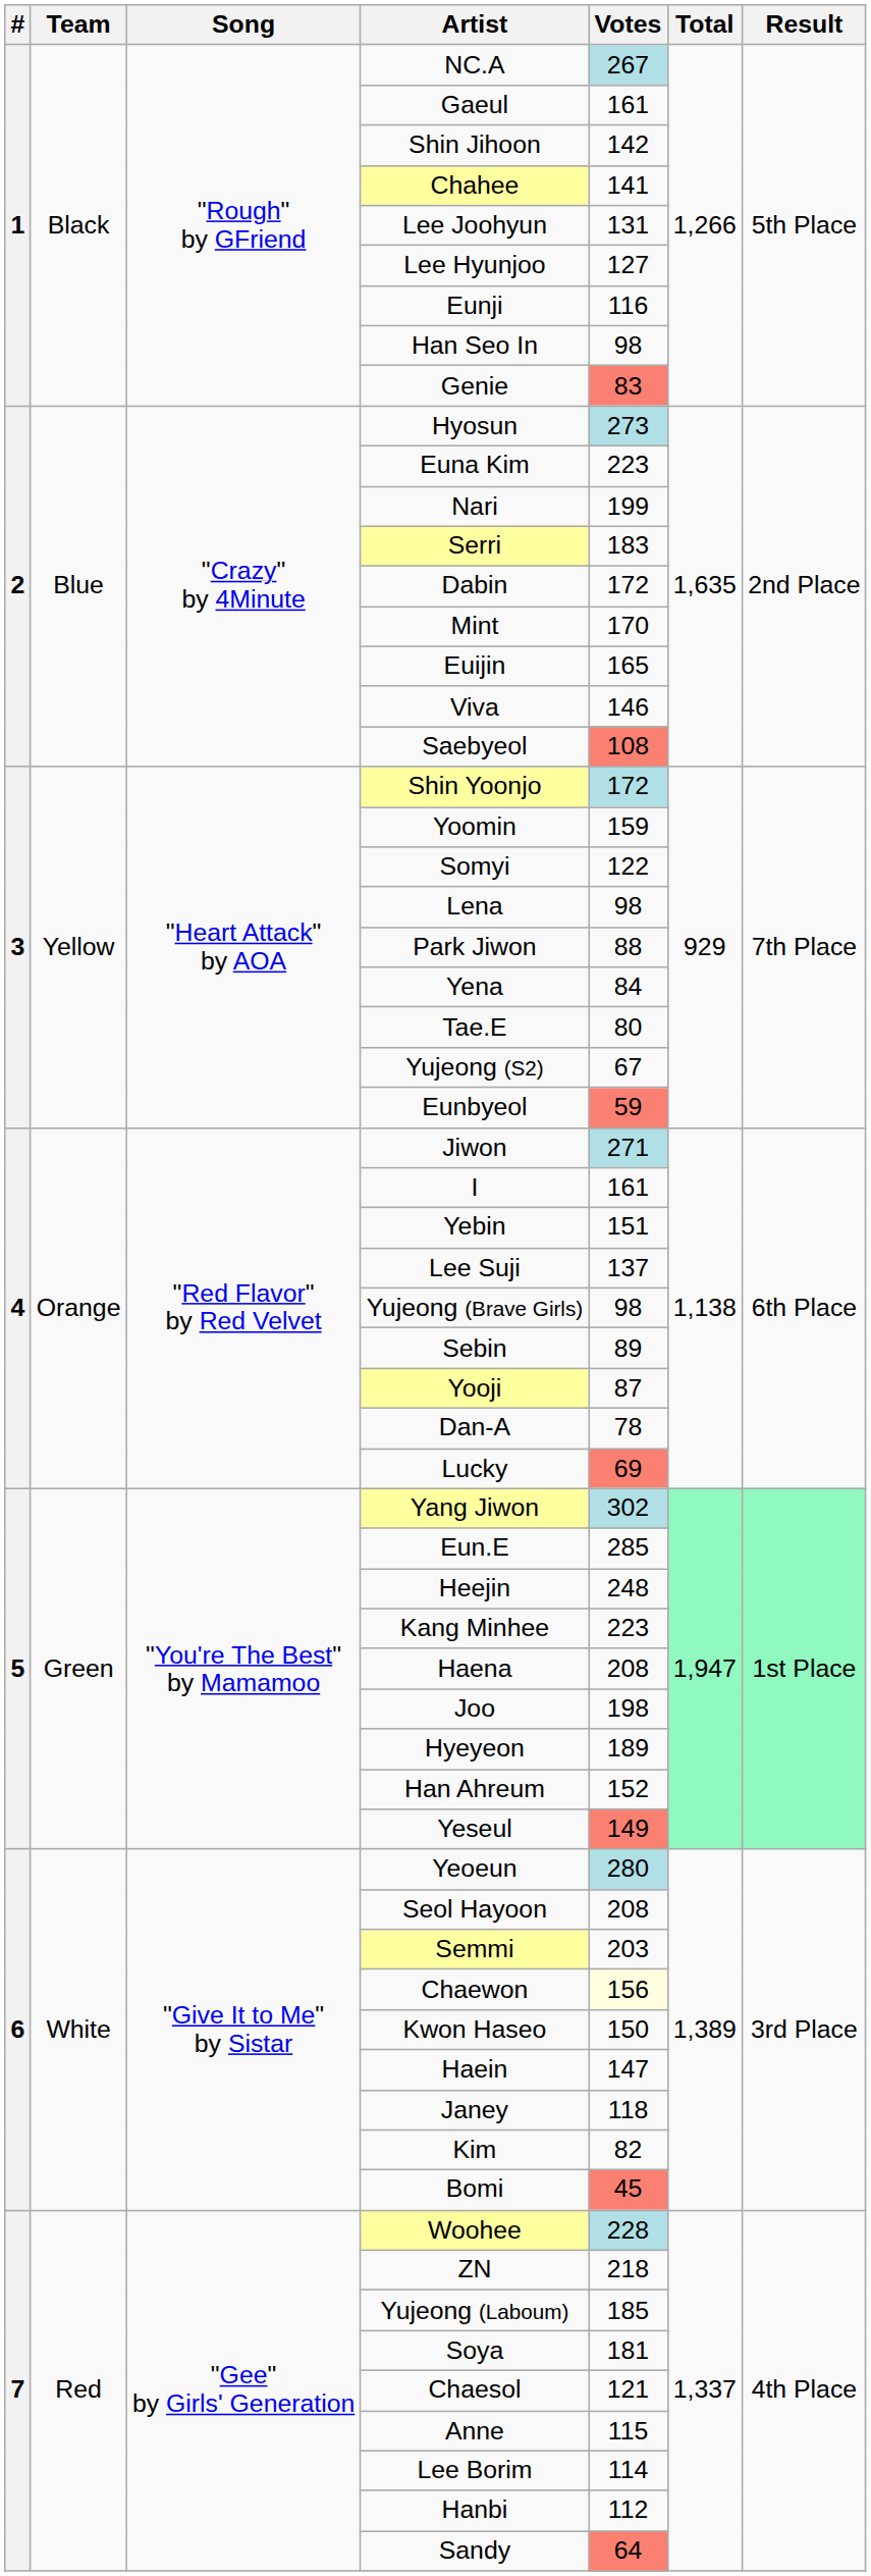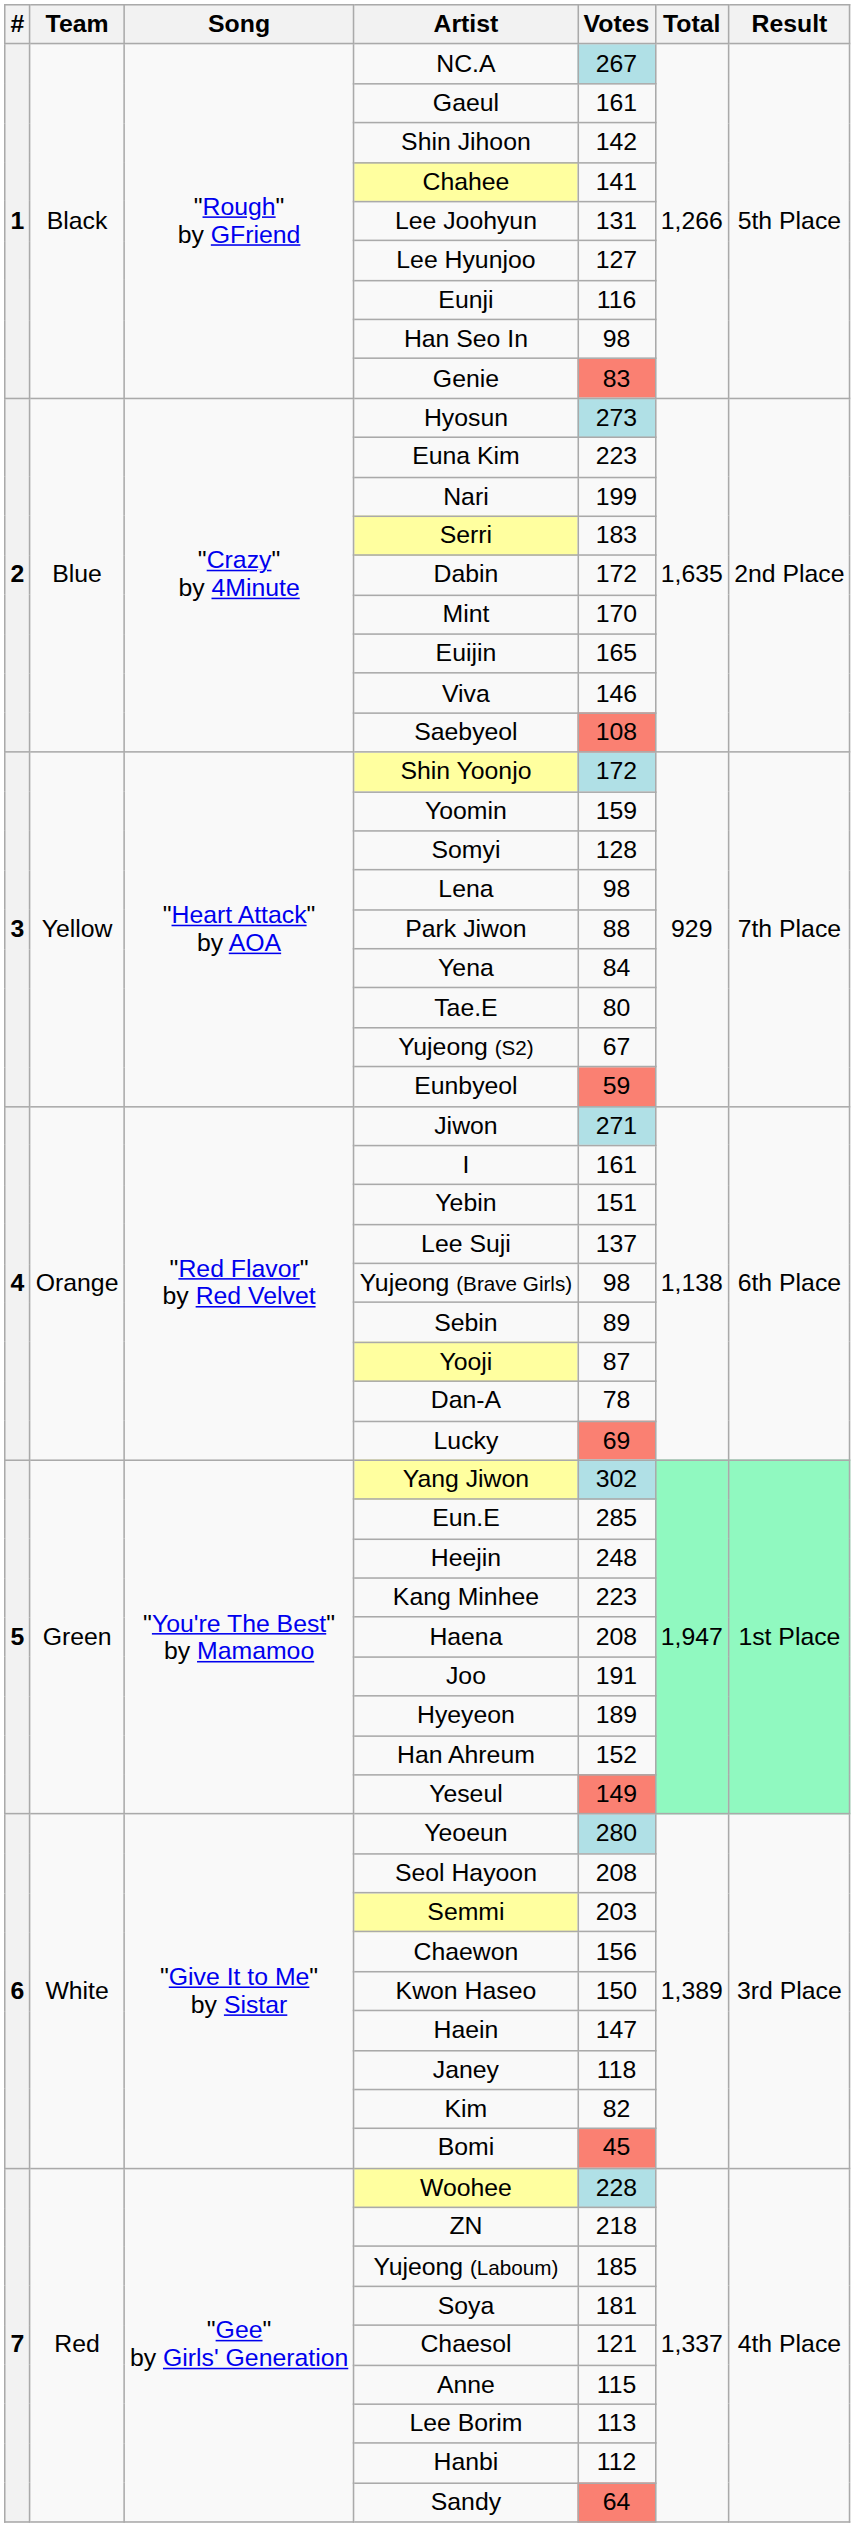 <table class="wikitable" style="text-align:center;">
 <tr>
 <th># </th>
 <th>Team</th>
 <th>Song</th>
 <th>Artist</th>
 <th>Votes</th>
 <th>Total</th>
 <th>Result</th>
 </tr>
 <tr>
 <th rowspan="9">1</th>
 <td rowspan="9">Black</td>
 <td rowspan="9">"<a href='#'>Rough</a>"<br> by <a href='#'>GFriend</a></td>
 <td>NC.A</td>
 <td style=background:#B0E0E6;>267</td>
 <td rowspan="9">1,266</td>
 <td rowspan="9">5th Place</td>
 </tr>
 <tr>
 <td>Gaeul</td>
 <td>161</td>
 </tr>
 <tr>
 <td>Shin Jihoon</td>
 <td>142</td>
 </tr>
 <tr>
 <td style=background:#FFFF9F;>Chahee</td>
 <td>141</td>
 </tr>
 <tr>
 <td>Lee Joohyun</td>
 <td>131</td>
 </tr>
 <tr>
 <td>Lee Hyunjoo</td>
 <td>127</td>
 </tr>
 <tr>
 <td>Eunji</td>
 <td>116</td>
 </tr>
 <tr>
 <td>Han Seo In</td>
 <td>98</td>
 </tr>
 <tr>
 <td>Genie</td>
 <td style=background:salmon;>83</td>
 </tr>
 <tr>
 <th rowspan="9">2</th>
 <td rowspan="9">Blue</td>
 <td rowspan="9">"<a href='#'>Crazy</a>"<br> by <a href='#'>4Minute</a></td>
 <td>Hyosun</td>
 <td style=background:#B0E0E6;>273</td>
 <td rowspan="9">1,635</td>
 <td rowspan="9">2nd Place</td>
 </tr>
 <tr>
 <td>Euna Kim</td>
 <td>223</td>
 </tr>
 <tr>
 <td>Nari</td>
 <td>199</td>
 </tr>
 <tr>
 <td style=background:#FFFF9F;>Serri</td>
 <td>183</td>
 </tr>
 <tr>
 <td>Dabin</td>
 <td>172</td>
 </tr>
 <tr>
 <td>Mint</td>
 <td>170</td>
 </tr>
 <tr>
 <td>Euijin</td>
 <td>165</td>
 </tr>
 <tr>
 <td>Viva</td>
 <td>146</td>
 </tr>
 <tr>
 <td>Saebyeol</td>
 <td style=background:salmon;>108</td>
 </tr>
 <tr>
 <th rowspan="9">3</th>
 <td rowspan="9">Yellow</td>
 <td rowspan="9">"<a href='#'>Heart Attack</a>"<br> by <a href='#'>AOA</a></td>
 <td style=background:#FFFF9F;>Shin Yoonjo</td>
 <td style=background:#B0E0E6;>172</td>
 <td rowspan="9">929</td>
 <td rowspan="9">7th Place</td>
 </tr>
 <tr>
 <td>Yoomin</td>
 <td>159</td>
 </tr>
 <tr>
 <td>Somyi</td>
-<td>122</td>
+<td>128</td>
 </tr>
 <tr>
 <td>Lena</td>
 <td>98</td>
 </tr>
 <tr>
 <td>Park Jiwon</td>
 <td>88</td>
 </tr>
 <tr>
 <td>Yena</td>
 <td>84</td>
 </tr>
 <tr>
 <td>Tae.E</td>
 <td>80</td>
 </tr>
 <tr>
 <td>Yujeong <small>(S2)</small></td>
 <td>67</td>
 </tr>
 <tr>
 <td>Eunbyeol</td>
 <td style=background:salmon;>59</td>
 </tr>
 <tr>
 <th rowspan="9">4</th>
 <td rowspan="9">Orange</td>
 <td rowspan="9">"<a href='#'>Red Flavor</a>" <br>by <a href='#'>Red Velvet</a></td>
 <td>Jiwon</td>
 <td style=background:#B0E0E6;>271</td>
 <td rowspan="9">1,138</td>
 <td rowspan="9">6th Place</td>
 </tr>
 <tr>
 <td>I</td>
 <td>161</td>
 </tr>
 <tr>
 <td>Yebin</td>
 <td>151</td>
 </tr>
 <tr>
 <td>Lee Suji</td>
 <td>137</td>
 </tr>
 <tr>
 <td>Yujeong <small>(Brave Girls)</small></td>
 <td>98</td>
 </tr>
 <tr>
 <td>Sebin</td>
 <td>89</td>
 </tr>
 <tr>
 <td style=background:#FFFF9F;>Yooji</td>
 <td>87</td>
 </tr>
 <tr>
 <td>Dan-A</td>
 <td>78</td>
 </tr>
 <tr>
 <td>Lucky</td>
 <td style=background:salmon;>69</td>
 </tr>
 <tr>
 <th rowspan="9">5</th>
 <td rowspan="9">Green</td>
 <td rowspan="9">"<a href='#'>You're The Best</a>"<br> by <a href='#'>Mamamoo</a></td>
 <td style=background:#FFFF9F;>Yang Jiwon</td>
 <td style=background:#B0E0E6;>302</td>
 <td rowspan="9" style=background:#90F9C0;>1,947</td>
 <td rowspan="9" style=background:#90F9C0;>1st Place</td>
 </tr>
 <tr>
 <td>Eun.E</td>
 <td>285</td>
 </tr>
 <tr>
 <td>Heejin</td>
 <td>248</td>
 </tr>
 <tr>
 <td>Kang Minhee</td>
 <td>223</td>
 </tr>
 <tr>
 <td>Haena</td>
 <td>208</td>
 </tr>
 <tr>
 <td>Joo</td>
-<td>198</td>
+<td>191</td>
 </tr>
 <tr>
 <td>Hyeyeon</td>
 <td>189</td>
 </tr>
 <tr>
 <td>Han Ahreum</td>
 <td>152</td>
 </tr>
 <tr>
 <td>Yeseul</td>
 <td style=background:salmon;>149</td>
 </tr>
 <tr>
 <th rowspan="9">6</th>
 <td rowspan="9">White</td>
 <td rowspan="9">"<a href='#'>Give It to Me</a>"<br> by <a href='#'>Sistar</a></td>
 <td>Yeoeun</td>
 <td style=background:#B0E0E6;>280</td>
 <td rowspan="9">1,389</td>
 <td rowspan="9">3rd Place</td>
 </tr>
 <tr>
 <td>Seol Hayoon</td>
 <td>208</td>
 </tr>
 <tr>
 <td style=background:#FFFF9F;>Semmi</td>
 <td>203</td>
 </tr>
 <tr>
 <td>Chaewon</td>
-<td style="background: lightyellow;">156</td>
+<td>156</td>
 </tr>
 <tr>
 <td>Kwon Haseo</td>
 <td>150</td>
 </tr>
 <tr>
 <td>Haein</td>
 <td>147</td>
 </tr>
 <tr>
 <td>Janey</td>
 <td>118</td>
 </tr>
 <tr>
 <td>Kim</td>
 <td>82</td>
 </tr>
 <tr>
 <td>Bomi</td>
 <td style=background:salmon;>45</td>
 </tr>
 <tr>
 <th rowspan="9">7</th>
 <td rowspan="9">Red</td>
 <td rowspan="9">"<a href='#'>Gee</a>"<br> by <a href='#'>Girls' Generation</a></td>
 <td style=background:#FFFF9F;>Woohee</td>
 <td style=background:#B0E0E6;>228</td>
 <td rowspan="9">1,337</td>
 <td rowspan="9">4th Place</td>
 </tr>
 <tr>
 <td>ZN</td>
 <td>218</td>
 </tr>
 <tr>
 <td>Yujeong <small>(Laboum)</small></td>
 <td>185</td>
 </tr>
 <tr>
 <td>Soya</td>
 <td>181</td>
 </tr>
 <tr>
 <td>Chaesol</td>
 <td>121</td>
 </tr>
 <tr>
 <td>Anne</td>
 <td>115</td>
 </tr>
 <tr>
 <td>Lee Borim</td>
-<td>114</td>
+<td>113</td>
 </tr>
 <tr>
 <td>Hanbi</td>
 <td>112</td>
 </tr>
 <tr>
 <td>Sandy</td>
 <td style=background:salmon;>64</td>
 </tr>
 </table>
